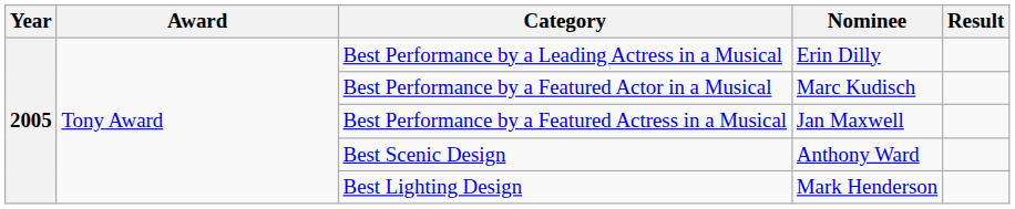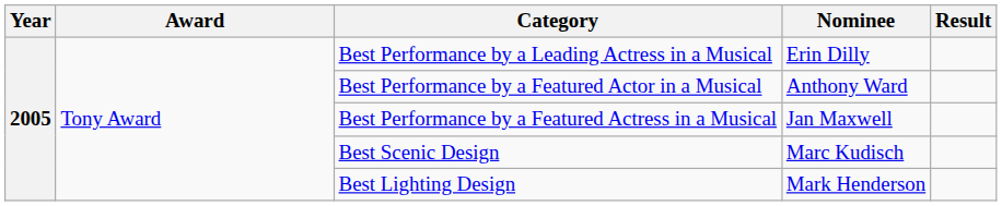 <table class="wikitable">
 <tr>
 <th scope="col">Year</th>
 <th scope="col" style="width:13em;">Award</th>
 <th scope="col">Category</th>
 <th scope="col">Nominee</th>
 <th scope="col">Result</th>
 </tr>
 <tr>
 <th scope="row" rowspan="5">2005</th>
 <td rowspan="5"><a href='#'>Tony Award</a></td>
 <td><a href='#'>Best Performance by a Leading Actress in a Musical</a></td>
 <td><a href='#'>Erin Dilly</a></td>
 <td></td>
 </tr>
 <tr>
 <td><a href='#'>Best Performance by a Featured Actor in a Musical</a></td>
-<td><a href='#'>Marc Kudisch</a></td>
+<td><a href='#'>Anthony Ward</a></td>
 <td></td>
 </tr>
 <tr>
 <td><a href='#'>Best Performance by a Featured Actress in a Musical</a></td>
 <td><a href='#'>Jan Maxwell</a></td>
 <td></td>
 </tr>
 <tr>
 <td><a href='#'>Best Scenic Design</a></td>
-<td><a href='#'>Anthony Ward</a></td>
+<td><a href='#'>Marc Kudisch</a></td>
 <td></td>
 </tr>
 <tr>
 <td><a href='#'>Best Lighting Design</a></td>
 <td><a href='#'>Mark Henderson</a></td>
 <td></td>
 </tr>
 </table>
